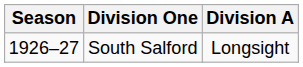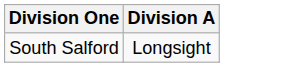 <table class="wikitable" style="text-align: center">
 <tr>
-<th>Season</th>
 <th>Division One</th>
 <th>Division A</th>
 </tr>
 <tr>
-<td>1926–27</td>
 <td>South Salford</td>
 <td>Longsight</td>
 </tr>
 </table>
